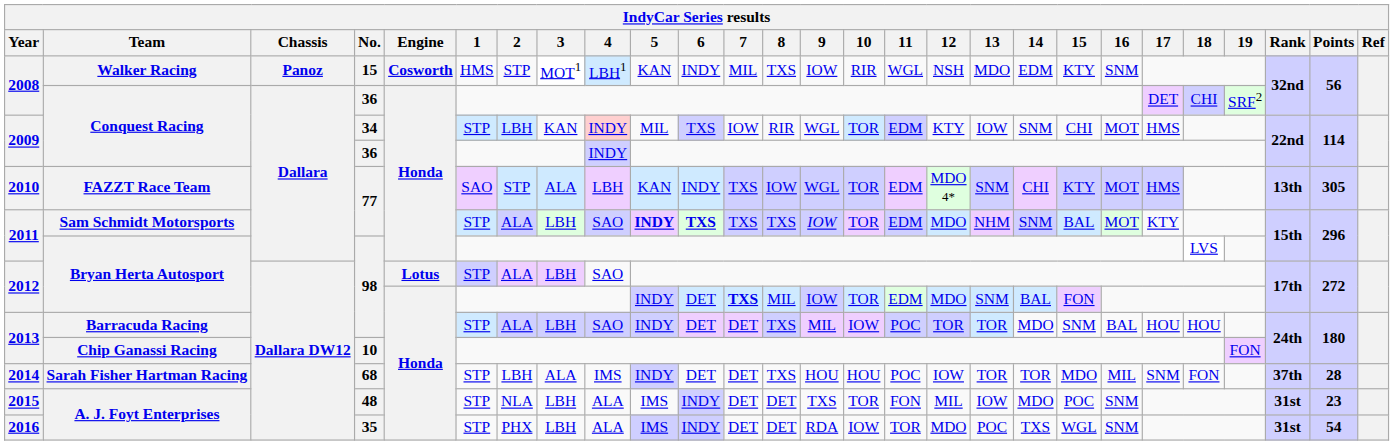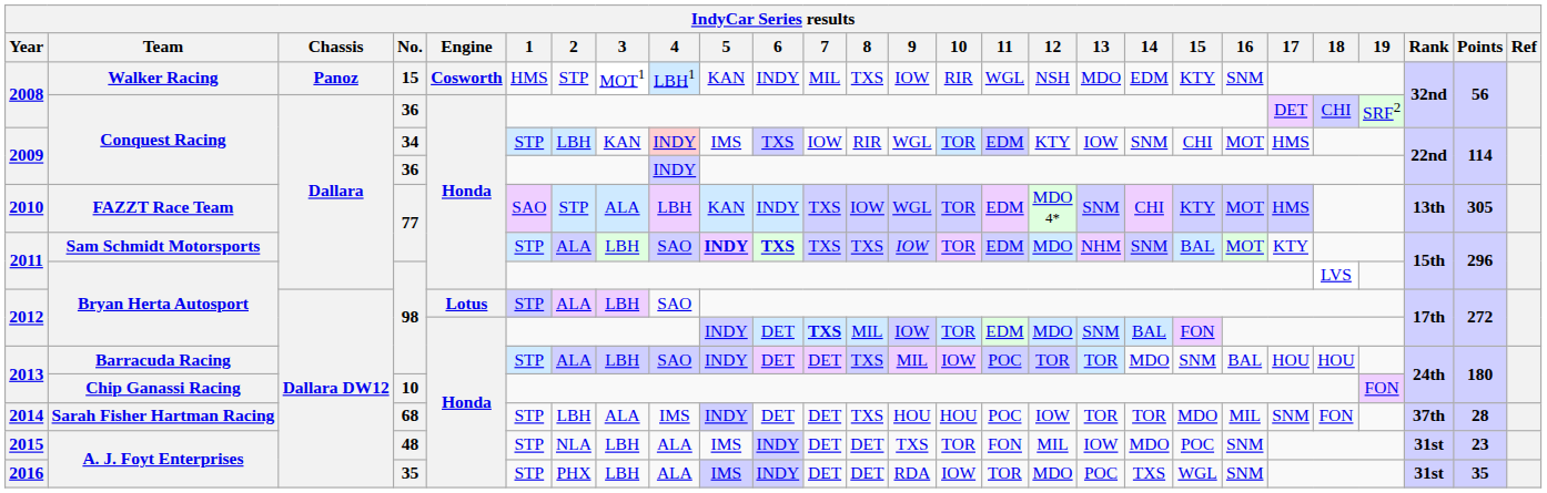 <table class="wikitable" style="text-align:center; font-size:85%">
 <tr>
 <th colspan=45><a href='#'>IndyCar Series</a> results</th>
 </tr>
 <tr>
 <th>Year</th>
 <th>Team</th>
 <th>Chassis</th>
 <th>No.</th>
 <th>Engine</th>
 <th>1</th>
 <th>2</th>
 <th>3</th>
 <th>4</th>
 <th>5</th>
 <th>6</th>
 <th>7</th>
 <th>8</th>
 <th>9</th>
 <th>10</th>
 <th>11</th>
 <th>12</th>
 <th>13</th>
 <th>14</th>
 <th>15</th>
 <th>16</th>
 <th>17</th>
 <th>18</th>
 <th>19</th>
 <th>Rank</th>
 <th>Points</th>
 <th>Ref</th>
 </tr>
 <tr>
 <th rowspan=2><a href='#'>2008</a></th>
 <th nowrap><a href='#'>Walker Racing</a></th>
 <th><a href='#'>Panoz</a></th>
 <th>15</th>
 <th><a href='#'>Cosworth</a></th>
 <td><a href='#'>HMS</a></td>
 <td><a href='#'>STP</a></td>
 <td style="background:#FFFFFF;"><a href='#'>MOT</a><sup>1</sup></td>
 <td style="background:#CFEAFF;"><a href='#'>LBH</a><sup>1</sup><br></td>
 <td><a href='#'>KAN</a></td>
 <td><a href='#'>INDY</a></td>
 <td><a href='#'>MIL</a></td>
 <td><a href='#'>TXS</a></td>
 <td><a href='#'>IOW</a></td>
 <td><a href='#'>RIR</a></td>
 <td><a href='#'>WGL</a></td>
 <td><a href='#'>NSH</a></td>
 <td><a href='#'>MDO</a></td>
 <td><a href='#'>EDM</a></td>
 <td><a href='#'>KTY</a></td>
 <td><a href='#'>SNM</a></td>
 <td colspan=3></td>
 <th rowspan=2 style="background:#CFCFFF;">32nd</th>
 <th rowspan=2 style="background:#CFCFFF;">56</th>
 <th rowspan=2></th>
 </tr>
 <tr>
 <th rowspan=3 nowrap><a href='#'>Conquest Racing</a></th>
 <th rowspan=6><a href='#'>Dallara</a></th>
 <th>36</th>
 <th rowspan=6><a href='#'>Honda</a></th>
 <td colspan=16></td>
 <td style="background:#EFCFFF;"><a href='#'>DET</a><br></td>
 <td style="background:#CFCFFF;"><a href='#'>CHI</a><br></td>
 <td style="background:#DFFFDF;"><a href='#'>SRF</a><sup>2</sup><br></td>
 </tr>
 <tr>
 <th rowspan=2><a href='#'>2009</a></th>
 <th>34</th>
 <td style="background:#CFEAFF;"><a href='#'>STP</a><br></td>
 <td style="background:#CFEAFF;"><a href='#'>LBH</a><br></td>
 <td><a href='#'>KAN</a></td>
 <td style="background:#FFCFCF;"><a href='#'>INDY</a><br></td>
-<td><a href='#'>MIL</a></td>
+<td><a href='#'>IMS</a></td>
 <td style="background:#CFCFFF;"><a href='#'>TXS</a><br></td>
 <td><a href='#'>IOW</a></td>
 <td><a href='#'>RIR</a></td>
 <td><a href='#'>WGL</a></td>
 <td style="background:#CFEAFF;"><a href='#'>TOR</a><br></td>
 <td style="background:#CFCFFF;"><a href='#'>EDM</a><br></td>
 <td><a href='#'>KTY</a></td>
 <td><a href='#'>IOW</a></td>
 <td><a href='#'>SNM</a></td>
 <td><a href='#'>CHI</a></td>
 <td><a href='#'>MOT</a></td>
 <td><a href='#'>HMS</a></td>
 <td colspan=2></td>
 <th rowspan=2 style="background:#CFCFFF;">22nd</th>
 <th rowspan=2 style="background:#CFCFFF;">114</th>
 <th rowspan=2></th>
 </tr>
 <tr>
 <th>36</th>
 <td colspan=3></td>
 <td style="background:#CFCFFF;"><a href='#'>INDY</a><br></td>
 <td colspan=15></td>
 </tr>
 <tr>
 <th><a href='#'>2010</a></th>
 <th nowrap><a href='#'>FAZZT Race Team</a></th>
 <th rowspan=2>77</th>
 <td style="background:#EFCFFF;"><a href='#'>SAO</a><br></td>
 <td style="background:#CFEAFF;"><a href='#'>STP</a><br></td>
 <td style="background:#CFEAFF;"><a href='#'>ALA</a><br></td>
 <td style="background:#EFCFFF;"><a href='#'>LBH</a><br></td>
 <td style="background:#CFEAFF;"><a href='#'>KAN</a><br></td>
 <td style="background:#CFEAFF;"><a href='#'>INDY</a><br></td>
 <td style="background:#CFCFFF;"><a href='#'>TXS</a><br></td>
 <td style="background:#CFCFFF;"><a href='#'>IOW</a><br></td>
 <td style="background:#CFCFFF;"><a href='#'>WGL</a><br></td>
 <td style="background:#CFCFFF;"><a href='#'>TOR</a><br></td>
 <td style="background:#EFCFFF;"><a href='#'>EDM</a><br></td>
 <td style="background:#DFFFDF;"><a href='#'>MDO</a><br><small>4*</small></td>
 <td style="background:#CFCFFF;"><a href='#'>SNM</a><br></td>
 <td style="background:#EFCFFF;"><a href='#'>CHI</a><br></td>
 <td style="background:#CFCFFF;"><a href='#'>KTY</a><br></td>
 <td style="background:#CFCFFF;"><a href='#'>MOT</a><br></td>
 <td style="background:#CFCFFF;"><a href='#'>HMS</a><br></td>
 <td colspan=2></td>
 <th style="background:#CFCFFF;">13th</th>
 <th style="background:#CFCFFF;">305</th>
 <th></th>
 </tr>
 <tr>
 <th rowspan=2><a href='#'>2011</a></th>
 <th nowrap><a href='#'>Sam Schmidt Motorsports</a></th>
 <td style="background:#CFEAFF;"><a href='#'>STP</a><br></td>
 <td style="background:#CFCFFF;"><a href='#'>ALA</a><br></td>
 <td style="background:#DFFFDF;"><a href='#'>LBH</a><br></td>
 <td style="background:#CFCFFF;"><a href='#'>SAO</a><br></td>
 <td style="background:#EFCFFF;"><strong><a href='#'>INDY</a></strong><br></td>
 <td style="background:#DFFFDF;"><strong><a href='#'>TXS</a></strong><br></td>
 <td style="background:#CFCFFF;"><a href='#'>TXS</a><br></td>
 <td style="background:#CFCFFF;"><a href='#'>TXS</a><br></td>
 <td style="background:#CFCFFF;"><em><a href='#'>IOW</a></em><br></td>
 <td style="background:#EFCFFF;"><a href='#'>TOR</a><br></td>
 <td style="background:#CFCFFF;"><a href='#'>EDM</a><br></td>
 <td style="background:#CFEAFF;"><a href='#'>MDO</a><br></td>
 <td style="background:#EFCFFF;"><a href='#'>NHM</a><br></td>
 <td style="background:#CFCFFF;"><a href='#'>SNM</a><br></td>
 <td style="background:#CFEAFF;"><a href='#'>BAL</a><br></td>
 <td style="background:#DFFFDF;"><a href='#'>MOT</a><br></td>
 <td><a href='#'>KTY</a></td>
 <td colspan=2></td>
 <th rowspan=2 style="background:#CFCFFF;">15th</th>
 <th rowspan=2 style="background:#CFCFFF;">296</th>
 <th rowspan=2></th>
 </tr>
 <tr>
 <th rowspan=3 nowrap><a href='#'>Bryan Herta Autosport</a></th>
 <th rowspan=4>98</th>
 <td colspan=17></td>
 <td style="background:#FFFFFF;"><a href='#'>LVS</a><br></td>
 <td></td>
 </tr>
 <tr>
 <th rowspan=2><a href='#'>2012</a></th>
 <th rowspan=7 nowrap><a href='#'>Dallara DW12</a></th>
 <th><a href='#'>Lotus</a></th>
 <td style="background:#CFCFFF;"><a href='#'>STP</a><br></td>
 <td style="background:#EFCFFF;"><a href='#'>ALA</a><br></td>
 <td style="background:#EFCFFF;"><a href='#'>LBH</a><br></td>
 <td><a href='#'>SAO</a></td>
 <td colspan=15></td>
 <th rowspan=2 style="background:#CFCFFF;">17th</th>
 <th rowspan=2 style="background:#CFCFFF;">272</th>
 <th rowspan=2></th>
 </tr>
 <tr>
 <th rowspan=6><a href='#'>Honda</a></th>
 <td colspan=4></td>
 <td style="background:#CFCFFF;"><a href='#'>INDY</a><br></td>
 <td style="background:#CFEAFF;"><a href='#'>DET</a><br></td>
 <td style="background:#CFEAFF;"><strong><a href='#'>TXS</a></strong><br></td>
 <td style="background:#CFEAFF;"><a href='#'>MIL</a><br></td>
 <td style="background:#CFCFFF;"><a href='#'>IOW</a><br></td>
 <td style="background:#CFEAFF;"><a href='#'>TOR</a><br></td>
 <td style="background:#DFFFDF;"><a href='#'>EDM</a><br></td>
 <td style="background:#CFEAFF;"><a href='#'>MDO</a><br></td>
 <td style="background:#CFEAFF;"><a href='#'>SNM</a><br></td>
 <td style="background:#CFEAFF;"><a href='#'>BAL</a><br></td>
 <td style="background:#EFCFFF;"><a href='#'>FON</a><br></td>
 <td colspan=4></td>
 </tr>
 <tr>
 <th rowspan=2><a href='#'>2013</a></th>
 <th nowrap><a href='#'>Barracuda Racing</a></th>
 <td style="background:#CFEAFF;"><a href='#'>STP</a><br></td>
 <td style="background:#CFCFFF;"><a href='#'>ALA</a><br></td>
 <td style="background:#CFCFFF;"><a href='#'>LBH</a><br></td>
 <td style="background:#CFCFFF;"><a href='#'>SAO</a><br></td>
 <td style="background:#CFCFFF;"><a href='#'>INDY</a><br></td>
 <td style="background:#EFCFFF;"><a href='#'>DET</a><br></td>
 <td style="background:#EFCFFF;"><a href='#'>DET</a><br></td>
 <td style="background:#CFCFFF;"><a href='#'>TXS</a><br></td>
 <td style="background:#EFCFFF;"><a href='#'>MIL</a><br></td>
 <td style="background:#EFCFFF;"><a href='#'>IOW</a><br></td>
 <td style="background:#CFCFFF;"><a href='#'>POC</a><br></td>
 <td style="background:#CFCFFF;"><a href='#'>TOR</a><br></td>
 <td style="background:#CFEAFF;"><a href='#'>TOR</a><br></td>
 <td><a href='#'>MDO</a></td>
 <td><a href='#'>SNM</a></td>
 <td><a href='#'>BAL</a></td>
 <td><a href='#'>HOU</a></td>
 <td><a href='#'>HOU</a></td>
 <td></td>
 <th rowspan=2 style="background:#CFCFFF;">24th</th>
 <th rowspan=2 style="background:#CFCFFF;">180</th>
 <th rowspan=2></th>
 </tr>
 <tr>
 <th nowrap><a href='#'>Chip Ganassi Racing</a></th>
 <th>10</th>
 <td colspan=18></td>
 <td style="background:#EFCFFF;"><a href='#'>FON</a><br></td>
 </tr>
 <tr>
 <th><a href='#'>2014</a></th>
 <th nowrap><a href='#'>Sarah Fisher Hartman Racing</a></th>
 <th>68</th>
 <td><a href='#'>STP</a></td>
 <td><a href='#'>LBH</a></td>
 <td><a href='#'>ALA</a></td>
 <td><a href='#'>IMS</a></td>
 <td style="background:#CFCFFF;"><a href='#'>INDY</a><br></td>
 <td><a href='#'>DET</a></td>
 <td><a href='#'>DET</a></td>
 <td><a href='#'>TXS</a></td>
 <td><a href='#'>HOU</a></td>
 <td><a href='#'>HOU</a></td>
 <td><a href='#'>POC</a></td>
 <td><a href='#'>IOW</a></td>
 <td><a href='#'>TOR</a></td>
 <td><a href='#'>TOR</a></td>
 <td><a href='#'>MDO</a></td>
 <td><a href='#'>MIL</a></td>
 <td><a href='#'>SNM</a></td>
 <td><a href='#'>FON</a></td>
 <td></td>
 <th style="background:#CFCFFF;">37th</th>
 <th style="background:#CFCFFF;">28</th>
 <th></th>
 </tr>
 <tr>
 <th><a href='#'>2015</a></th>
 <th rowspan=2 nowrap><a href='#'>A. J. Foyt Enterprises</a></th>
 <th>48</th>
 <td><a href='#'>STP</a></td>
 <td><a href='#'>NLA</a></td>
 <td><a href='#'>LBH</a></td>
 <td><a href='#'>ALA</a></td>
 <td><a href='#'>IMS</a></td>
 <td style="background:#CFCFFF;"><a href='#'>INDY</a><br></td>
 <td><a href='#'>DET</a></td>
 <td><a href='#'>DET</a></td>
 <td><a href='#'>TXS</a></td>
 <td><a href='#'>TOR</a></td>
 <td><a href='#'>FON</a></td>
 <td><a href='#'>MIL</a></td>
 <td><a href='#'>IOW</a></td>
 <td><a href='#'>MDO</a></td>
 <td><a href='#'>POC</a></td>
 <td><a href='#'>SNM</a></td>
 <td colspan=3></td>
 <th style="background:#CFCFFF;">31st</th>
 <th style="background:#CFCFFF;">23</th>
 <th></th>
 </tr>
 <tr>
 <th><a href='#'>2016</a></th>
 <th>35</th>
 <td><a href='#'>STP</a></td>
 <td><a href='#'>PHX</a></td>
 <td><a href='#'>LBH</a></td>
 <td><a href='#'>ALA</a></td>
 <td style="background:#CFCFFF;"><a href='#'>IMS</a><br></td>
 <td style="background:#CFCFFF;"><a href='#'>INDY</a><br></td>
 <td><a href='#'>DET</a></td>
 <td><a href='#'>DET</a></td>
 <td><a href='#'>RDA</a></td>
 <td><a href='#'>IOW</a></td>
 <td><a href='#'>TOR</a></td>
 <td><a href='#'>MDO</a></td>
 <td><a href='#'>POC</a></td>
 <td><a href='#'>TXS</a></td>
 <td><a href='#'>WGL</a></td>
 <td><a href='#'>SNM</a></td>
 <td colspan=3></td>
 <th style="background:#CFCFFF;">31st</th>
-<th style="background:#CFCFFF;">54</th>
+<th style="background:#CFCFFF;">35</th>
 <th></th>
 </tr>
 </table>
